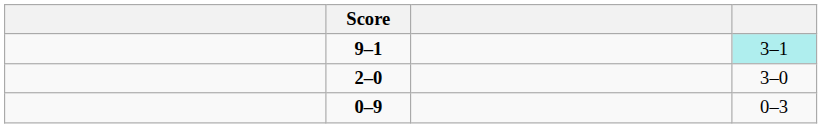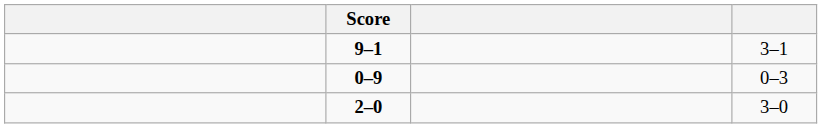 <table class="wikitable" style="text-align: center; ">
 <tr>
 <th align="right" width="270"></th>
 <th width="65">Score</th>
 <th align="left" width="270"></th>
 <th width="65"></th>
 </tr>
 <tr>
 <td align="left"><strong></strong></td>
 <td><strong>9–1</strong></td>
 <td align="left"></td>
-<td style="background: paleturquoise;">3–1 <strong></strong></td>
+<td>3–1 <strong></strong></td>
+</tr>
+<tr>
+<td align="left"></td>
+<td><strong>0–9</strong></td>
+<td align="left"><strong></strong></td>
+<td>0–3 <strong></strong></td>
 </tr>
 <tr>
 <td align="left"><strong></strong></td>
 <td><strong>2–0</strong></td>
 <td align="left"></td>
 <td>3–0 <strong></strong></td>
 </tr>
-<tr>
-<td align="left"></td>
-<td><strong>0–9</strong></td>
-<td align="left"><strong></strong></td>
-<td>0–3 <strong></strong></td>
-</tr>
 </table>
